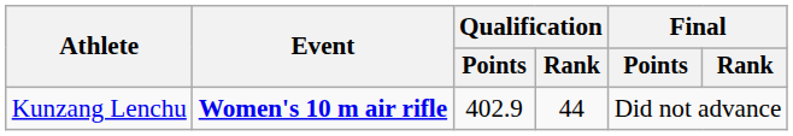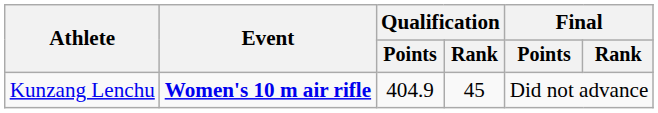 <table class="wikitable" style="font-size:90%">
 <tr>
 <th rowspan="2">Athlete</th>
 <th rowspan="2">Event</th>
 <th colspan=2>Qualification</th>
 <th colspan=2>Final</th>
 </tr>
 <tr style="font-size:95%">
 <th>Points</th>
 <th>Rank</th>
 <th>Points</th>
 <th>Rank</th>
 </tr>
 <tr align=center>
 <td align=left><a href='#'>Kunzang Lenchu</a></td>
 <td align=left><strong><a href='#'>Women's 10 m air rifle</a></strong></td>
-<td>402.9</td>
-<td>44</td>
+<td>404.9</td>
+<td>45</td>
 <td colspan=2>Did not advance</td>
 </tr>
 </table>
